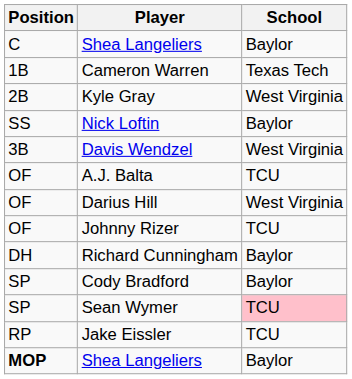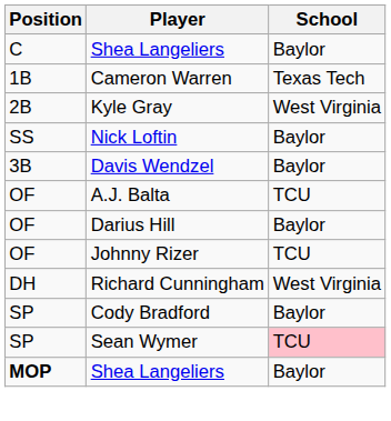 <table class="wikitable">
 <tr>
 <th>Position</th>
 <th>Player</th>
 <th>School</th>
 </tr>
 <tr>
 <td>C</td>
 <td><a href='#'>Shea Langeliers</a></td>
 <td>Baylor</td>
 </tr>
 <tr>
 <td>1B</td>
 <td>Cameron Warren</td>
 <td>Texas Tech</td>
 </tr>
 <tr>
 <td>2B</td>
 <td>Kyle Gray</td>
 <td>West Virginia</td>
 </tr>
 <tr>
 <td>SS</td>
 <td><a href='#'>Nick Loftin</a></td>
 <td>Baylor</td>
 </tr>
 <tr>
 <td>3B</td>
 <td><a href='#'>Davis Wendzel</a></td>
-<td>West Virginia</td>
+<td>Baylor</td>
 </tr>
 <tr>
 <td>OF</td>
 <td>A.J. Balta</td>
 <td>TCU</td>
 </tr>
 <tr>
 <td>OF</td>
 <td>Darius Hill</td>
-<td>West Virginia</td>
+<td>Baylor</td>
 </tr>
 <tr>
 <td>OF</td>
 <td>Johnny Rizer</td>
 <td>TCU</td>
 </tr>
 <tr>
 <td>DH</td>
 <td>Richard Cunningham</td>
-<td>Baylor</td>
+<td>West Virginia</td>
 </tr>
 <tr>
 <td>SP</td>
 <td>Cody Bradford</td>
 <td>Baylor</td>
 </tr>
 <tr>
 <td>SP</td>
 <td>Sean Wymer</td>
 <td style="background: pink;">TCU</td>
 </tr>
 <tr>
-<td>RP</td>
-<td>Jake Eissler</td>
-<td>TCU</td>
-</tr>
-<tr>
 <td><strong>MOP</strong></td>
 <td><a href='#'>Shea Langeliers</a></td>
 <td>Baylor</td>
 </tr>
 </table>
